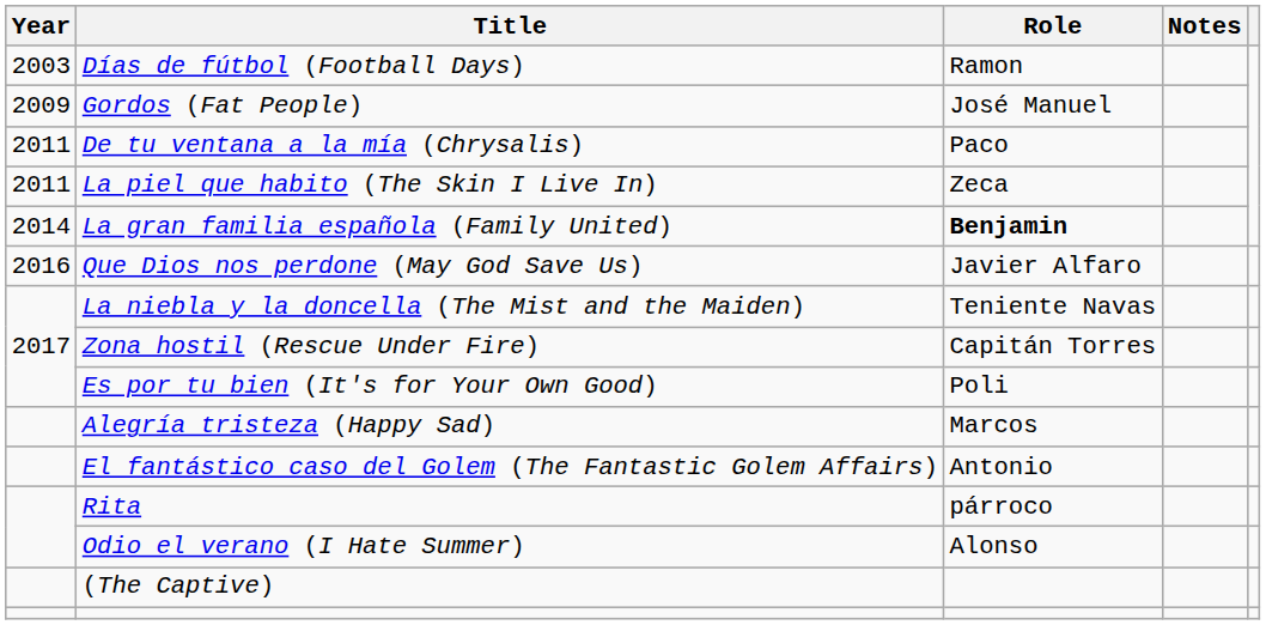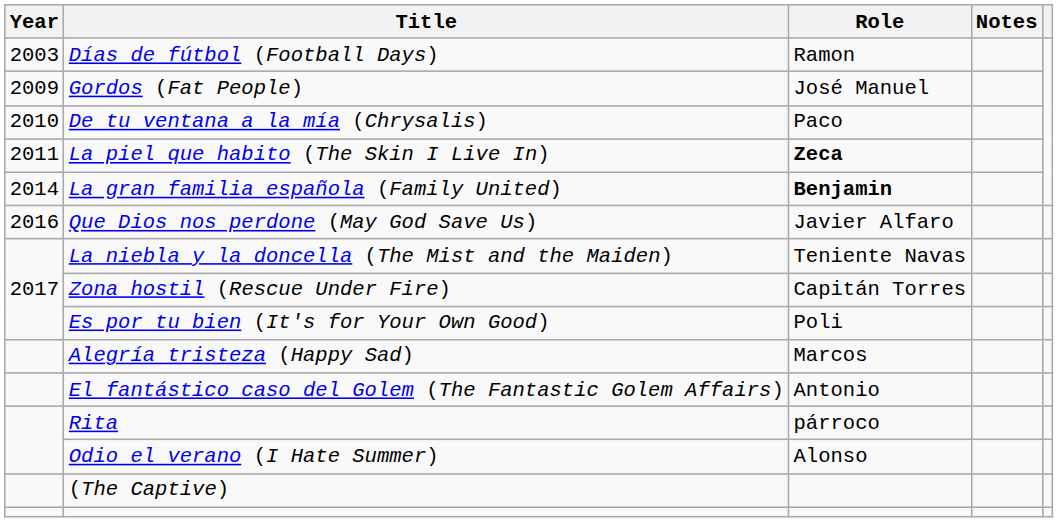 <table class="wikitable sortable">
 <tr>
 <th>Year</th>
 <th>Title</th>
 <th>Role</th>
 <th class="unsortable">Notes</th>
 <th class="unsortable"></th>
 </tr>
 <tr>
 <td align = "center">2003</td>
 <td><em><a href='#'>Días de fútbol</a></em> (<em>Football Days</em>)</td>
 <td>Ramon</td>
 <td></td>
 </tr>
 <tr>
 <td align = "center">2009</td>
 <td><em><a href='#'>Gordos</a></em> (<em>Fat People</em>)</td>
 <td>José Manuel</td>
 <td></td>
 </tr>
 <tr>
-<td align = "center">2011</td>
+<td align = "center">2010</td>
 <td><em><a href='#'>De tu ventana a la mía</a></em> (<em>Chrysalis</em>)</td>
 <td>Paco</td>
 <td></td>
 </tr>
 <tr>
 <td align = "center">2011</td>
 <td><em><a href='#'>La piel que habito</a></em> (<em>The Skin I Live In</em>)</td>
-<td>Zeca</td>
+<td><strong>Zeca</strong></td>
 <td></td>
 </tr>
 <tr>
 <td align = "center">2014</td>
 <td><em><a href='#'>La gran familia española</a></em> (<em>Family United</em>)</td>
 <td><strong>Benjamin</strong></td>
 <td></td>
 </tr>
 <tr>
 <td align = "center">2016</td>
 <td><em><a href='#'>Que Dios nos perdone</a></em>  (<em>May God Save Us</em>)</td>
 <td>Javier Alfaro</td>
 <td></td>
 <td align = "center"></td>
 </tr>
 <tr>
 <td rowspan = "3" align = "center">2017</td>
 <td><em><a href='#'>La niebla y la doncella</a></em> (<em>The Mist and the Maiden</em>)</td>
 <td>Teniente Navas</td>
 <td></td>
 <td align = "center"></td>
 </tr>
 <tr>
 <td><em><a href='#'>Zona hostil</a></em> (<em>Rescue Under Fire</em>)</td>
 <td>Capitán Torres</td>
 <td></td>
 <td align = "center"></td>
 </tr>
 <tr>
 <td><em><a href='#'>Es por tu bien</a></em> (<em>It's for Your Own Good</em>)</td>
 <td>Poli</td>
 <td></td>
 <td align = "center"></td>
 </tr>
 <tr>
 <td></td>
 <td><em><a href='#'>Alegría tristeza</a></em> (<em>Happy Sad</em>)</td>
 <td>Marcos</td>
 <td></td>
 <td></td>
 </tr>
 <tr>
 <td></td>
 <td><em><a href='#'>El fantástico caso del Golem</a></em> (<em>The Fantastic Golem Affairs</em>)</td>
 <td>Antonio</td>
 <td></td>
 <td></td>
 </tr>
 <tr>
 <td rowspan = "2"></td>
 <td><em><a href='#'>Rita</a></em></td>
 <td>párroco</td>
 <td></td>
 <td></td>
 </tr>
 <tr>
 <td><em><a href='#'>Odio el verano</a></em> (<em>I Hate Summer</em>)</td>
 <td>Alonso</td>
 <td></td>
 <td></td>
 </tr>
 <tr>
 <td></td>
 <td> (<em>The Captive</em>)</td>
 <td></td>
 <td></td>
 <td></td>
 </tr>
 <tr>
 <td></td>
 <td></td>
 <td></td>
 <td></td>
 <td></td>
 </tr>
 </table>
